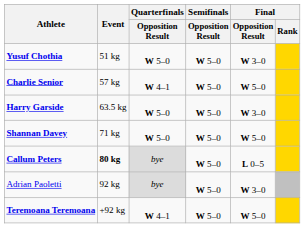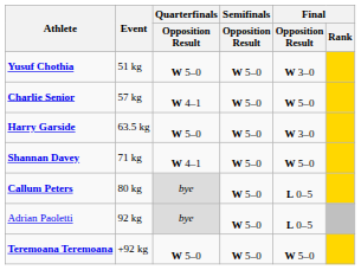 <table class="wikitable" style="font-size:90%;">
 <tr>
 <th rowspan=2>Athlete</th>
 <th rowspan=2>Event</th>
 <th>Quarterfinals</th>
 <th>Semifinals</th>
 <th colspan=2>Final</th>
 </tr>
 <tr style="font-size:95%">
 <th>Opposition<br>Result</th>
 <th>Opposition<br>Result</th>
 <th>Opposition<br>Result</th>
 <th>Rank</th>
 </tr>
 <tr align=center>
 <td align=left><strong><a href='#'>Yusuf Chothia</a></strong></td>
 <td align=left>51 kg</td>
 <td> <br> <strong>W</strong> 5–0</td>
 <td> <br> <strong>W</strong> 5–0</td>
 <td> <br> <strong>W</strong> 3–0</td>
 <td bgcolor=gold></td>
 </tr>
 <tr align=center>
 <td align=left><strong><a href='#'>Charlie Senior</a></strong></td>
 <td align=left>57 kg</td>
 <td> <br> <strong>W</strong> 4–1</td>
 <td> <br><strong>W</strong> 5–0</td>
 <td> <br><strong>W</strong> 5–0</td>
 <td bgcolor=gold></td>
 </tr>
 <tr align=center>
 <td align=left><strong><a href='#'>Harry Garside</a></strong></td>
 <td align=left>63.5 kg</td>
 <td> <br><strong>W</strong> 5–0</td>
 <td> <br><strong>W</strong> 5–0</td>
 <td> <br> <strong>W</strong> 3–0</td>
 <td bgcolor=gold></td>
 </tr>
 <tr align=center>
 <td align=left><strong><a href='#'>Shannan Davey</a></strong></td>
 <td align=left>71 kg</td>
-<td> <br> <strong>W</strong> 5–0</td>
+<td> <br> <strong>W</strong> 4–1</td>
 <td> <br> <strong>W</strong> 5–0</td>
 <td> <br> <strong>W</strong> 5–0</td>
 <td bgcolor=gold></td>
 </tr>
 <tr align=center>
 <td align=left><strong><a href='#'>Callum Peters</a></strong></td>
-<td align=left><strong>80 kg</strong></td>
+<td align=left>80 kg</td>
 <td style="text-align:center; background:#dcdcdc;"><em>bye</em></td>
 <td> <br> <strong>W</strong> 5–0</td>
 <td> <br> <strong>L</strong> 0–5</td>
 <td bgcolor=gold></td>
 </tr>
 <tr align=center>
 <td align=left><a href='#'>Adrian Paoletti</a></td>
 <td align=left>92 kg</td>
 <td style="text-align:center; background:#dcdcdc;"><em>bye</em></td>
 <td> <br> <strong>W</strong> 5–0</td>
-<td> <br> <strong>W</strong> 3–0</td>
+<td> <br> <strong>L</strong> 0–5</td>
 <td bgcolor=silver></td>
 </tr>
 <tr align=center>
 <td align=left><strong><a href='#'>Teremoana Teremoana</a></strong></td>
 <td align=left>+92 kg</td>
-<td> <br> <strong>W</strong> 4–1</td>
+<td> <br> <strong>W</strong> 5–0</td>
 <td> <br><strong>W</strong> 5–0</td>
 <td> <br><strong>W</strong> 5–0</td>
 <td bgcolor=gold></td>
 </tr>
 </table>
